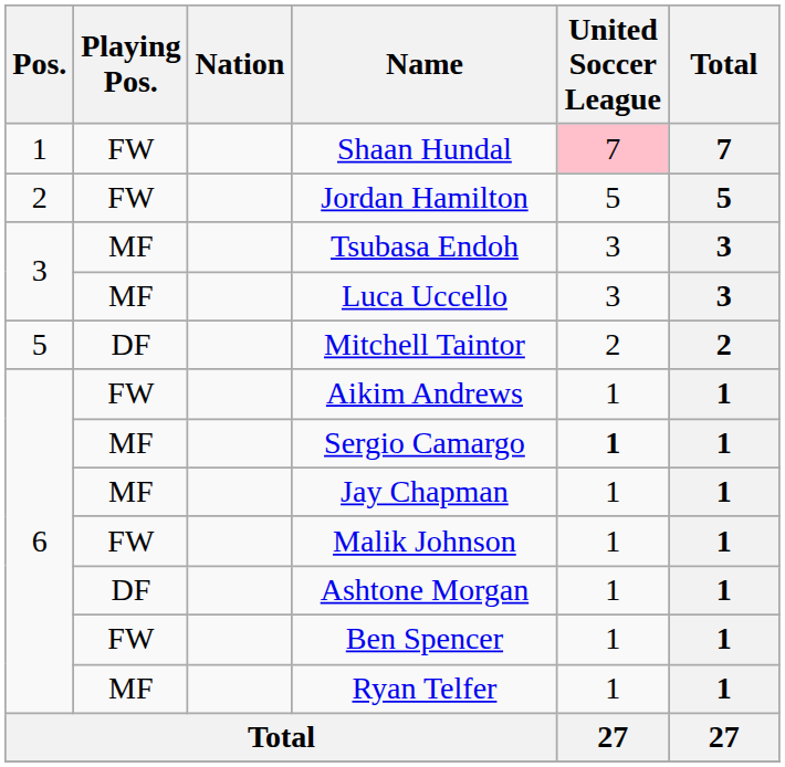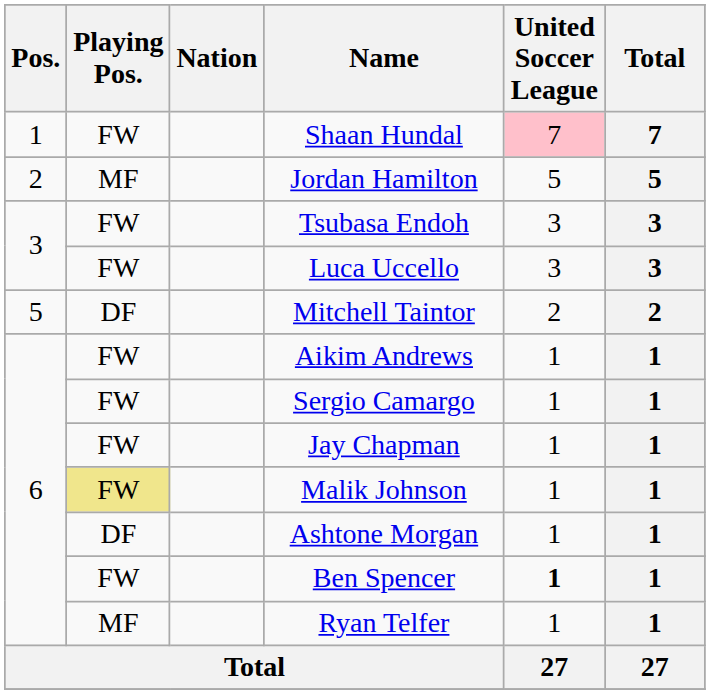 <table class="wikitable sortable" style="font-size:100%; text-align:center">
 <tr>
 <th width=15>Pos.</th>
 <th width=15>Playing Pos.</th>
 <th width=15>Nation</th>
 <th width=130>Name</th>
 <th width=50>United Soccer League</th>
 <th width=50>Total</th>
 </tr>
 <tr>
 <td>1</td>
 <td>FW</td>
 <td></td>
 <td><a href='#'>Shaan Hundal</a></td>
 <td style="background: pink;">7</td>
 <th>7</th>
 </tr>
 <tr>
 <td>2</td>
-<td>FW</td>
+<td>MF</td>
 <td></td>
 <td><a href='#'>Jordan Hamilton</a></td>
 <td>5</td>
 <th>5</th>
 </tr>
 <tr>
 <td rowspan=2>3</td>
-<td>MF</td>
+<td>FW</td>
 <td></td>
 <td><a href='#'>Tsubasa Endoh</a></td>
 <td>3</td>
 <th>3</th>
 </tr>
 <tr>
-<td>MF</td>
+<td>FW</td>
 <td></td>
 <td><a href='#'>Luca Uccello</a></td>
 <td>3</td>
 <th>3</th>
 </tr>
 <tr>
 <td>5</td>
 <td>DF</td>
 <td></td>
 <td><a href='#'>Mitchell Taintor</a></td>
 <td>2</td>
 <th>2</th>
 </tr>
 <tr>
 <td rowspan=7>6</td>
 <td>FW</td>
 <td></td>
 <td><a href='#'>Aikim Andrews</a></td>
 <td>1</td>
 <th>1</th>
 </tr>
 <tr>
-<td>MF</td>
+<td>FW</td>
 <td></td>
 <td><a href='#'>Sergio Camargo</a></td>
-<td><strong>1</strong></td>
+<td>1</td>
 <th>1</th>
 </tr>
 <tr>
-<td>MF</td>
+<td>FW</td>
 <td></td>
 <td><a href='#'>Jay Chapman</a></td>
 <td>1</td>
 <th>1</th>
 </tr>
 <tr>
-<td>FW</td>
+<td style="background: khaki;">FW</td>
 <td></td>
 <td><a href='#'>Malik Johnson</a></td>
 <td>1</td>
 <th>1</th>
 </tr>
 <tr>
 <td>DF</td>
 <td></td>
 <td><a href='#'>Ashtone Morgan</a></td>
 <td>1</td>
 <th>1</th>
 </tr>
 <tr>
 <td>FW</td>
 <td></td>
 <td><a href='#'>Ben Spencer</a></td>
-<td>1</td>
+<td><strong>1</strong></td>
 <th>1</th>
 </tr>
 <tr>
 <td>MF</td>
 <td></td>
 <td><a href='#'>Ryan Telfer</a></td>
 <td>1</td>
 <th>1</th>
 </tr>
 <tr>
 <th colspan=4><strong>Total</strong></th>
 <th>27</th>
 <th>27</th>
 </tr>
 <tr>
 </tr>
 </table>
